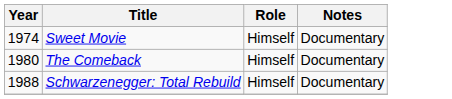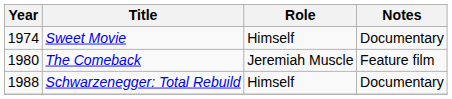 <table class="wikitable sortable">
 <tr>
 <th>Year</th>
 <th>Title</th>
 <th>Role</th>
 <th>Notes</th>
 </tr>
 <tr>
 <td>1974</td>
 <td><em><a href='#'>Sweet Movie</a></em></td>
 <td>Himself</td>
 <td>Documentary</td>
 </tr>
 <tr>
 <td>1980</td>
 <td><em><a href='#'>The Comeback</a></em></td>
-<td>Himself</td>
-<td>Documentary</td>
+<td>Jeremiah Muscle</td>
+<td>Feature film</td>
 </tr>
 <tr>
 <td>1988</td>
 <td><em><a href='#'>Schwarzenegger: Total Rebuild</a></em></td>
 <td>Himself</td>
 <td>Documentary</td>
 </tr>
 <tr>
 </tr>
 </table>
